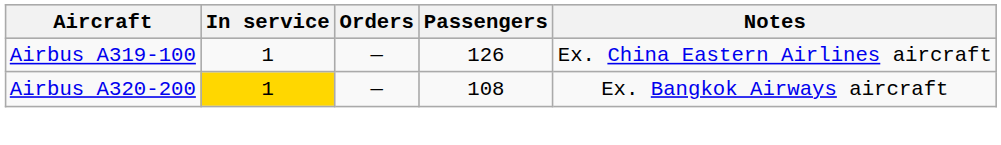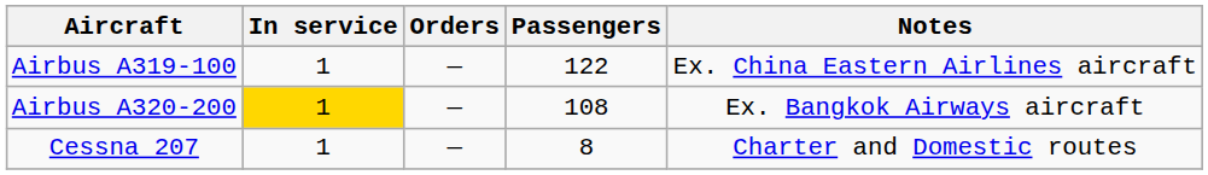 <table class="wikitable" style="margin:0.5em auto; text-align:center">
 <tr>
 <th>Aircraft</th>
 <th>In service</th>
 <th>Orders</th>
 <th>Passengers</th>
 <th>Notes</th>
 </tr>
 <tr>
 <td><a href='#'>Airbus A319-100</a></td>
 <td>1</td>
 <td>—</td>
-<td>126</td>
+<td>122</td>
 <td>Ex. <a href='#'>China Eastern Airlines</a> aircraft</td>
 </tr>
 <tr>
 <td><a href='#'>Airbus A320-200</a></td>
 <td style="background: gold;">1</td>
 <td>—</td>
 <td>108</td>
 <td>Ex. <a href='#'>Bangkok Airways</a> aircraft</td>
 </tr>
+<tr>
+<td><a href='#'>Cessna 207</a></td>
+<td>1</td>
+<td>—</td>
+<td>8</td>
+<td><a href='#'>Charter</a> and <a href='#'>Domestic</a> routes</td>
+</tr>
 </table>
